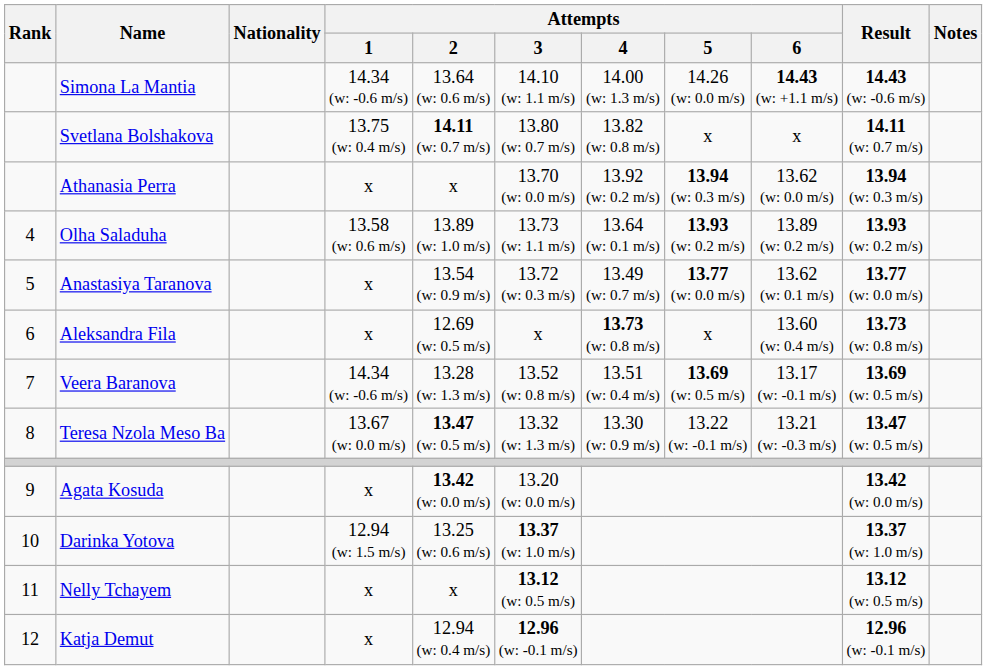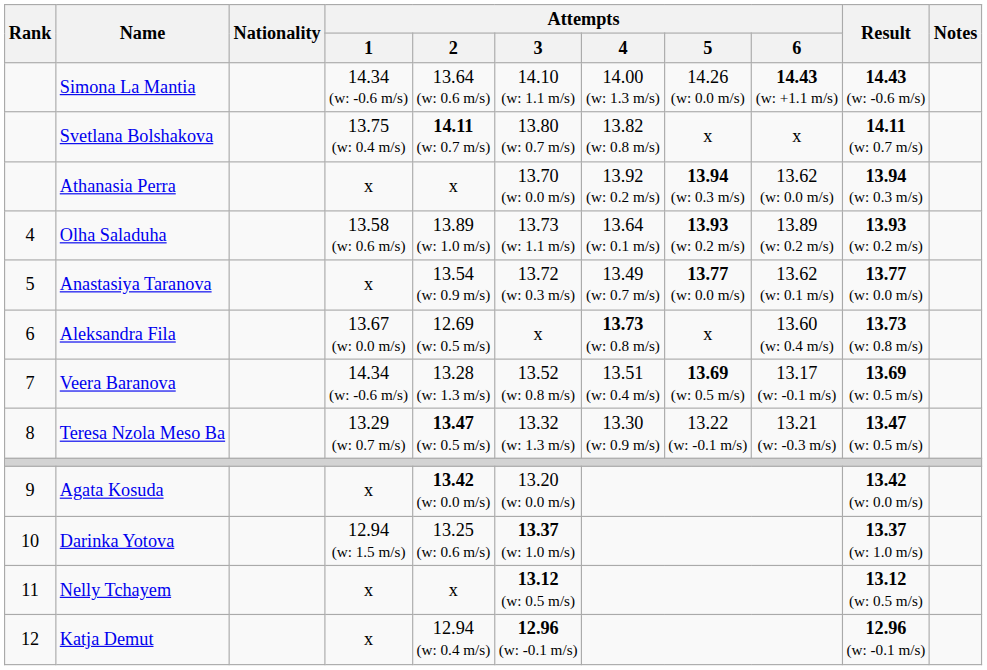 <table class="wikitable sortable" style="text-align:center">
 <tr>
 <th rowspan=2>Rank</th>
 <th rowspan=2>Name</th>
 <th rowspan=2>Nationality</th>
 <th colspan=6>Attempts</th>
 <th rowspan=2>Result</th>
 <th rowspan=2>Notes</th>
 </tr>
 <tr>
 <th>1</th>
 <th>2</th>
 <th>3</th>
 <th>4</th>
 <th>5</th>
 <th>6</th>
 </tr>
 <tr>
 <td></td>
 <td align=left><a href='#'>Simona La Mantia</a></td>
 <td align=left></td>
 <td>14.34<br><small>(w: -0.6 m/s)</small></td>
 <td>13.64<br><small>(w: 0.6 m/s)</small></td>
 <td>14.10<br><small>(w: 1.1 m/s)</small></td>
 <td>14.00<br><small>(w: 1.3 m/s)</small></td>
 <td>14.26<br><small>(w: 0.0 m/s)</small></td>
 <td><strong>14.43</strong><br><small>(w: +1.1 m/s)</small></td>
 <td><strong>14.43</strong><br><small>(w: -0.6 m/s)</small></td>
 <td></td>
 </tr>
 <tr>
 <td></td>
 <td align=left><a href='#'>Svetlana Bolshakova</a></td>
 <td align=left></td>
 <td>13.75<br><small>(w: 0.4 m/s)</small></td>
 <td><strong>14.11</strong><br><small>(w: 0.7 m/s)</small></td>
 <td>13.80<br><small>(w: 0.7 m/s)</small></td>
 <td>13.82<br><small>(w: 0.8 m/s)</small></td>
 <td>x</td>
 <td>x</td>
 <td><strong>14.11</strong><br><small>(w: 0.7 m/s)</small></td>
 <td></td>
 </tr>
 <tr>
 <td></td>
 <td align=left><a href='#'>Athanasia Perra</a></td>
 <td align=left></td>
 <td>x</td>
 <td>x</td>
 <td>13.70<br><small>(w: 0.0 m/s)</small></td>
 <td>13.92<br><small>(w: 0.2 m/s)</small></td>
 <td><strong>13.94</strong><br><small>(w: 0.3 m/s)</small></td>
 <td>13.62<br><small>(w: 0.0 m/s)</small></td>
 <td><strong>13.94</strong><br><small>(w: 0.3 m/s)</small></td>
 <td></td>
 </tr>
 <tr>
 <td>4</td>
 <td align=left><a href='#'>Olha Saladuha</a></td>
 <td align=left></td>
 <td>13.58<br><small>(w: 0.6 m/s)</small></td>
 <td>13.89<br><small>(w: 1.0 m/s)</small></td>
 <td>13.73<br><small>(w: 1.1 m/s)</small></td>
 <td>13.64<br><small>(w: 0.1 m/s)</small></td>
 <td><strong>13.93</strong><br><small>(w: 0.2 m/s)</small></td>
 <td>13.89<br><small>(w: 0.2 m/s)</small></td>
 <td><strong>13.93</strong><br><small>(w: 0.2 m/s)</small></td>
 <td></td>
 </tr>
 <tr>
 <td>5</td>
 <td align=left><a href='#'>Anastasiya Taranova</a></td>
 <td align=left></td>
 <td>x</td>
 <td>13.54<br><small>(w: 0.9 m/s)</small></td>
 <td>13.72<br><small>(w: 0.3 m/s)</small></td>
 <td>13.49<br><small>(w: 0.7 m/s)</small></td>
 <td><strong>13.77</strong><br><small>(w: 0.0 m/s)</small></td>
 <td>13.62<br><small>(w: 0.1 m/s)</small></td>
 <td><strong>13.77</strong><br><small>(w: 0.0 m/s)</small></td>
 <td></td>
 </tr>
 <tr>
 <td>6</td>
 <td align=left><a href='#'>Aleksandra Fila</a></td>
 <td align=left></td>
-<td>x</td>
+<td>13.67<br><small>(w: 0.0 m/s)</small></td>
 <td>12.69<br><small>(w: 0.5 m/s)</small></td>
 <td>x</td>
 <td><strong>13.73</strong><br><small>(w: 0.8 m/s)</small></td>
 <td>x</td>
 <td>13.60<br><small>(w: 0.4 m/s)</small></td>
 <td><strong>13.73</strong><br><small>(w: 0.8 m/s)</small></td>
 <td></td>
 </tr>
 <tr>
 <td>7</td>
 <td align=left><a href='#'>Veera Baranova</a></td>
 <td align=left></td>
 <td>14.34<br><small>(w: -0.6 m/s)</small></td>
 <td>13.28<br><small>(w: 1.3 m/s)</small></td>
 <td>13.52<br><small>(w: 0.8 m/s)</small></td>
 <td>13.51<br><small>(w: 0.4 m/s)</small></td>
 <td><strong>13.69</strong><br><small>(w: 0.5 m/s)</small></td>
 <td>13.17<br><small>(w: -0.1 m/s)</small></td>
 <td><strong>13.69</strong><br><small>(w: 0.5 m/s)</small></td>
 <td></td>
 </tr>
 <tr>
 <td>8</td>
 <td align=left><a href='#'>Teresa Nzola Meso Ba</a></td>
 <td align=left></td>
-<td>13.67<br><small>(w: 0.0 m/s)</small></td>
+<td>13.29<br><small>(w: 0.7 m/s)</small></td>
 <td><strong>13.47</strong><br><small>(w: 0.5 m/s)</small></td>
 <td>13.32<br><small>(w: 1.3 m/s)</small></td>
 <td>13.30<br><small>(w: 0.9 m/s)</small></td>
 <td>13.22<br><small>(w: -0.1 m/s)</small></td>
 <td>13.21<br><small>(w: -0.3 m/s)</small></td>
 <td><strong>13.47</strong><br><small>(w: 0.5 m/s)</small></td>
 <td></td>
 </tr>
 <tr>
 <td colspan=11 bgcolor=lightgray></td>
 </tr>
 <tr>
 <td>9</td>
 <td align=left><a href='#'>Agata Kosuda</a></td>
 <td align=left></td>
 <td>x</td>
 <td><strong>13.42</strong><br><small>(w: 0.0 m/s)</small></td>
 <td>13.20<br><small>(w: 0.0 m/s)</small></td>
 <td colspan=3></td>
 <td><strong>13.42</strong><br><small>(w: 0.0 m/s)</small></td>
 <td></td>
 </tr>
 <tr>
 <td>10</td>
 <td align=left><a href='#'>Darinka Yotova</a></td>
 <td align=left></td>
 <td>12.94<br><small>(w: 1.5 m/s)</small></td>
 <td>13.25<br><small>(w: 0.6 m/s)</small></td>
 <td><strong>13.37</strong><br><small>(w: 1.0 m/s)</small></td>
 <td colspan=3></td>
 <td><strong>13.37</strong><br><small>(w: 1.0 m/s)</small></td>
 <td></td>
 </tr>
 <tr>
 <td>11</td>
 <td align=left><a href='#'>Nelly Tchayem</a></td>
 <td align=left></td>
 <td>x</td>
 <td>x</td>
 <td><strong>13.12</strong><br><small>(w: 0.5 m/s)</small></td>
 <td colspan=3></td>
 <td><strong>13.12</strong><br><small>(w: 0.5 m/s)</small></td>
 <td></td>
 </tr>
 <tr>
 <td>12</td>
 <td align=left><a href='#'>Katja Demut</a></td>
 <td align=left></td>
 <td>x</td>
 <td>12.94<br><small>(w: 0.4 m/s)</small></td>
 <td><strong>12.96</strong><br><small>(w: -0.1 m/s)</small></td>
 <td colspan=3></td>
 <td><strong>12.96</strong><br><small>(w: -0.1 m/s)</small></td>
 <td></td>
 </tr>
 </table>
